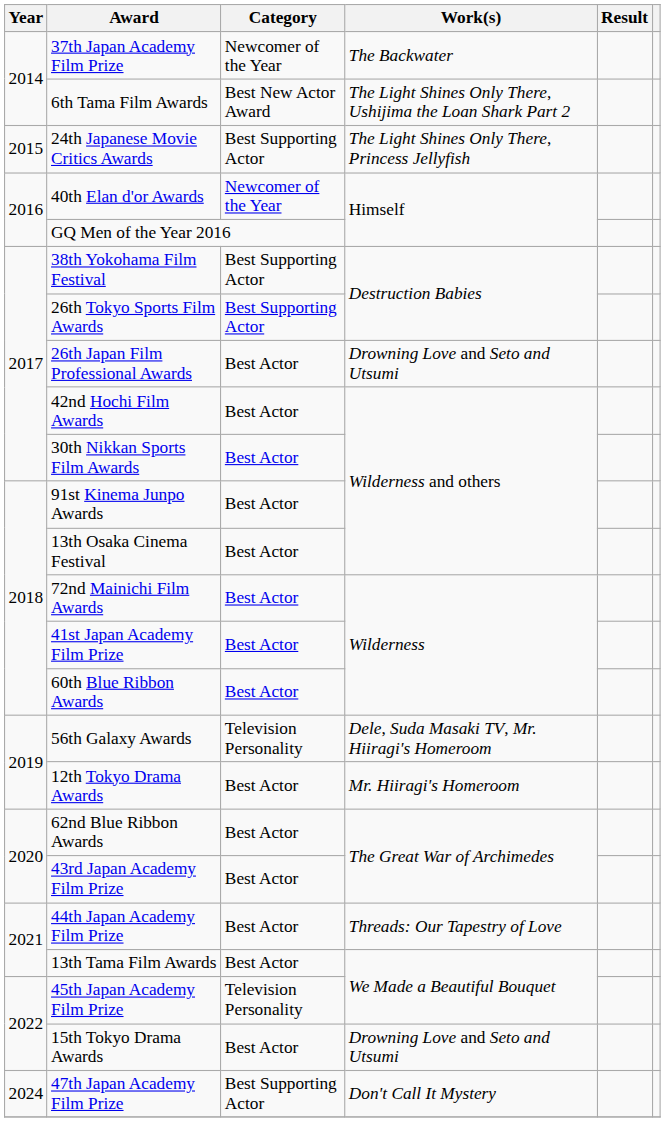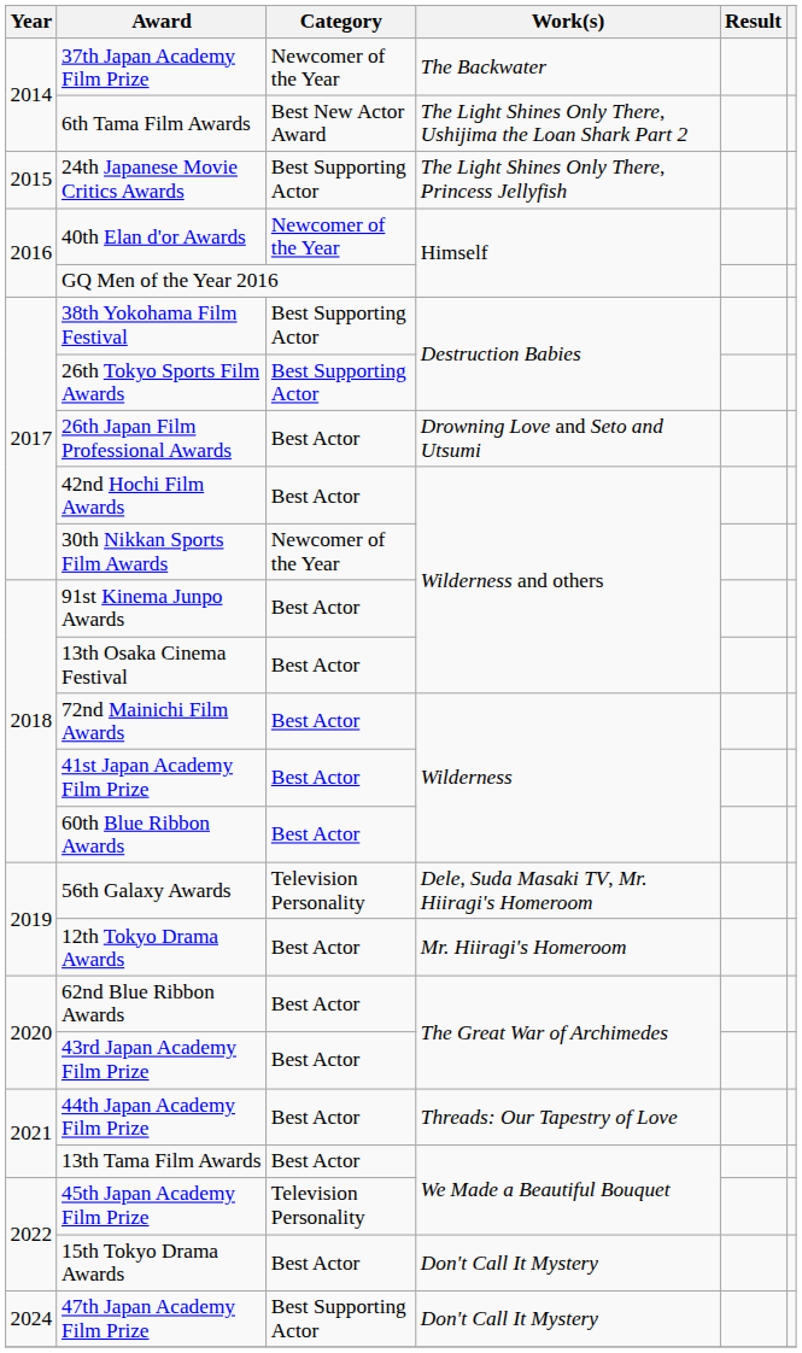 <table class="wikitable sortable">
 <tr>
 <th>Year</th>
 <th>Award</th>
 <th>Category</th>
 <th>Work(s)</th>
 <th>Result</th>
 <th class="unsortable"></th>
 </tr>
 <tr>
 <td rowspan="2">2014</td>
 <td><a href='#'>37th Japan Academy Film Prize</a></td>
 <td>Newcomer of the Year</td>
 <td><em>The Backwater</em></td>
 <td></td>
 <td></td>
 </tr>
 <tr>
 <td>6th Tama Film Awards</td>
 <td>Best New Actor Award</td>
 <td><em>The Light Shines Only There</em>, <em>Ushijima the Loan Shark Part 2</em></td>
 <td></td>
 <td></td>
 </tr>
 <tr>
 <td>2015</td>
 <td>24th <a href='#'>Japanese Movie Critics Awards</a></td>
 <td>Best Supporting Actor</td>
 <td><em>The Light Shines Only There</em>, <em>Princess Jellyfish</em></td>
 <td></td>
 <td></td>
 </tr>
 <tr>
 <td rowspan="2">2016</td>
 <td>40th <a href='#'>Elan d'or Awards</a></td>
 <td><a href='#'>Newcomer of the Year</a></td>
 <td rowspan="2">Himself</td>
 <td></td>
 <td></td>
 </tr>
 <tr>
 <td colspan="2">GQ Men of the Year 2016</td>
 <td></td>
 <td></td>
 </tr>
 <tr>
 <td rowspan="5">2017</td>
 <td><a href='#'>38th Yokohama Film Festival</a></td>
 <td>Best Supporting Actor</td>
 <td rowspan="2"><em>Destruction Babies</em></td>
 <td></td>
 <td></td>
 </tr>
 <tr>
 <td>26th <a href='#'>Tokyo Sports Film Awards</a></td>
 <td><a href='#'>Best Supporting Actor</a></td>
 <td></td>
 <td></td>
 </tr>
 <tr>
 <td><a href='#'>26th Japan Film Professional Awards</a></td>
 <td>Best Actor</td>
 <td><em>Drowning Love</em> and <em>Seto and Utsumi</em></td>
 <td></td>
 <td></td>
 </tr>
 <tr>
 <td>42nd <a href='#'>Hochi Film Awards</a></td>
 <td>Best Actor</td>
 <td rowspan="4"><em>Wilderness</em> and others</td>
 <td></td>
 <td></td>
 </tr>
 <tr>
 <td>30th <a href='#'>Nikkan Sports Film Awards</a></td>
-<td><a href='#'>Best Actor</a></td>
+<td>Newcomer of the Year</td>
 <td></td>
 <td></td>
 </tr>
 <tr>
 <td rowspan="5">2018</td>
 <td>91st <a href='#'>Kinema Junpo</a> Awards</td>
 <td>Best Actor</td>
 <td></td>
 <td></td>
 </tr>
 <tr>
 <td>13th Osaka Cinema Festival</td>
 <td>Best Actor</td>
 <td></td>
 <td></td>
 </tr>
 <tr>
 <td>72nd <a href='#'>Mainichi Film Awards</a></td>
 <td><a href='#'>Best Actor</a></td>
 <td rowspan="3"><em>Wilderness</em></td>
 <td></td>
 <td></td>
 </tr>
 <tr>
 <td><a href='#'>41st Japan Academy Film Prize</a></td>
 <td><a href='#'>Best Actor</a></td>
 <td></td>
 <td></td>
 </tr>
 <tr>
 <td>60th <a href='#'>Blue Ribbon Awards</a></td>
 <td><a href='#'>Best Actor</a></td>
 <td></td>
 <td></td>
 </tr>
 <tr>
 <td rowspan="2">2019</td>
 <td>56th Galaxy Awards</td>
 <td>Television Personality</td>
 <td><em>Dele</em>, <em>Suda Masaki TV</em>, <em>Mr. Hiiragi's Homeroom</em></td>
 <td></td>
 <td></td>
 </tr>
 <tr>
 <td>12th <a href='#'>Tokyo Drama Awards</a></td>
 <td>Best Actor</td>
 <td><em>Mr. Hiiragi's Homeroom</em></td>
 <td></td>
 <td></td>
 </tr>
 <tr>
 <td rowspan="2">2020</td>
 <td>62nd Blue Ribbon Awards</td>
 <td>Best Actor</td>
 <td rowspan="2"><em>The Great War of Archimedes</em></td>
 <td></td>
 <td></td>
 </tr>
 <tr>
 <td><a href='#'>43rd Japan Academy Film Prize</a></td>
 <td>Best Actor</td>
 <td></td>
 <td></td>
 </tr>
 <tr>
 <td rowspan="2">2021</td>
 <td><a href='#'>44th Japan Academy Film Prize</a></td>
 <td>Best Actor</td>
 <td><em>Threads: Our Tapestry of Love</em></td>
 <td></td>
 <td></td>
 </tr>
 <tr>
 <td>13th Tama Film Awards</td>
 <td>Best Actor</td>
 <td rowspan="2"><em>We Made a Beautiful Bouquet</em></td>
 <td></td>
 <td></td>
 </tr>
 <tr>
 <td rowspan="2">2022</td>
 <td><a href='#'>45th Japan Academy Film Prize</a></td>
 <td>Television Personality</td>
 <td></td>
 <td></td>
 </tr>
 <tr>
 <td>15th Tokyo Drama Awards</td>
 <td>Best Actor</td>
-<td><em>Drowning Love</em> and <em>Seto and Utsumi</em></td>
+<td><em>Don't Call It Mystery</em></td>
 <td></td>
 <td></td>
 </tr>
 <tr>
 <td>2024</td>
 <td><a href='#'>47th Japan Academy Film Prize</a></td>
 <td>Best Supporting Actor</td>
 <td><em>Don't Call It Mystery</em></td>
 <td></td>
 <td></td>
 </tr>
 <tr>
 </tr>
 </table>
